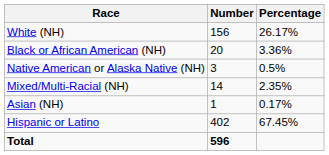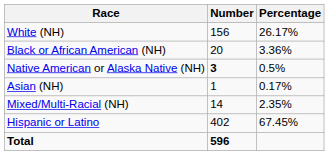 <table class="wikitable">
 <tr>
 <th>Race</th>
 <th>Number</th>
 <th>Percentage</th>
 </tr>
 <tr>
 <td><a href='#'>White</a> (NH)</td>
 <td>156</td>
 <td>26.17%</td>
 </tr>
 <tr>
 <td><a href='#'>Black or African American</a> (NH)</td>
 <td>20</td>
 <td>3.36%</td>
 </tr>
 <tr>
 <td><a href='#'>Native American</a> or <a href='#'>Alaska Native</a> (NH)</td>
-<td>3</td>
+<td><strong>3</strong></td>
 <td>0.5%</td>
+</tr>
+<tr>
+<td><a href='#'>Asian</a> (NH)</td>
+<td>1</td>
+<td>0.17%</td>
 </tr>
 <tr>
 <td><a href='#'>Mixed/Multi-Racial</a> (NH)</td>
 <td>14</td>
 <td>2.35%</td>
-</tr>
-<tr>
-<td><a href='#'>Asian</a> (NH)</td>
-<td>1</td>
-<td>0.17%</td>
 </tr>
 <tr>
 <td><a href='#'>Hispanic or Latino</a></td>
 <td>402</td>
 <td>67.45%</td>
 </tr>
 <tr>
 <td><strong>Total</strong></td>
 <td><strong>596</strong></td>
 <td></td>
 </tr>
 </table>
